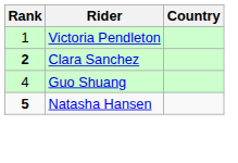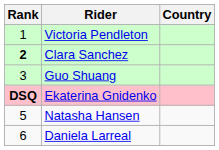 <table class="wikitable sortable" style="font-size:95%" style="width:25em;">
 <tr>
 <th>Rank</th>
 <th>Rider</th>
 <th>Country</th>
 </tr>
 <tr bgcolor=ccffcc>
 <td align=center>1</td>
 <td><a href='#'>Victoria Pendleton</a></td>
 <td></td>
 </tr>
 <tr bgcolor=ccffcc>
 <td align=center><strong>2</strong></td>
 <td><a href='#'>Clara Sanchez</a></td>
 <td></td>
 </tr>
 <tr bgcolor=ccffcc>
-<td align=center>4</td>
+<td align=center>3</td>
 <td><a href='#'>Guo Shuang</a></td>
 <td></td>
 </tr>
+<tr bgcolor=pink>
+<td align=center><strong>DSQ</strong></td>
+<td><a href='#'>Ekaterina Gnidenko</a></td>
+<td></td>
+</tr>
 <tr>
-<td align=center><strong>5</strong></td>
+<td align=center>5</td>
 <td><a href='#'>Natasha Hansen</a></td>
 <td></td>
 </tr>
+<tr>
+<td align=center>6</td>
+<td><a href='#'>Daniela Larreal</a></td>
+<td></td>
+</tr>
 </table>
